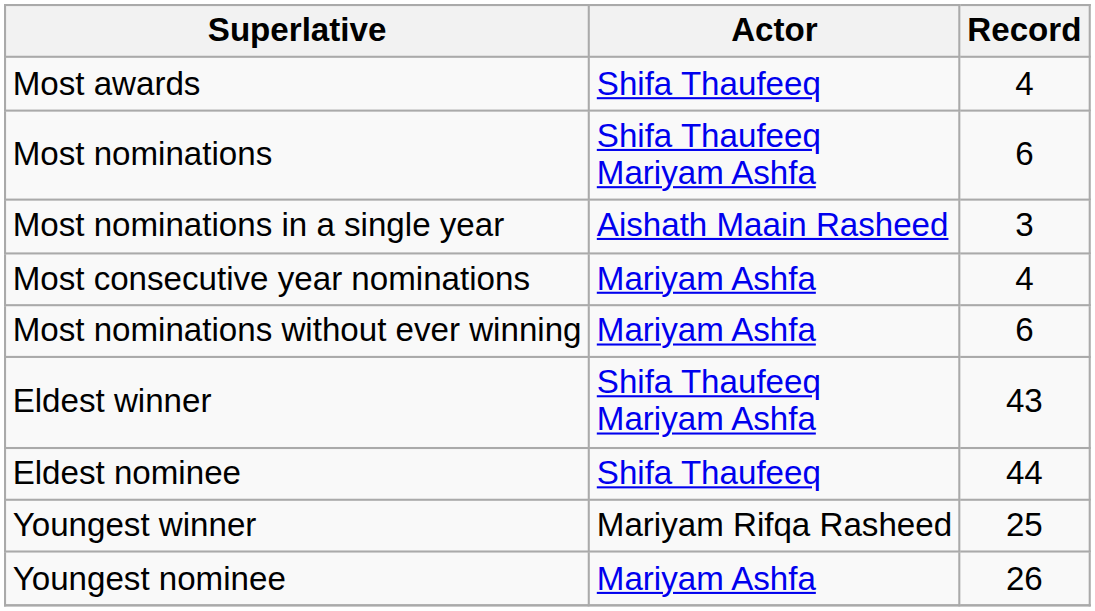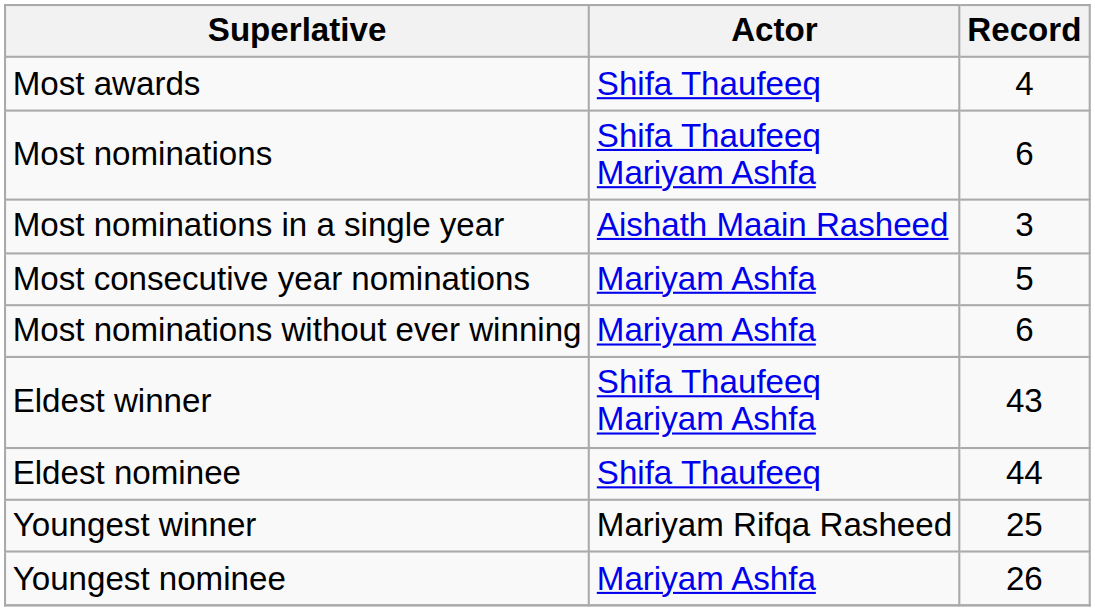 <table class="wikitable">
 <tr>
 <th>Superlative</th>
 <th>Actor</th>
 <th>Record</th>
 </tr>
 <tr>
 <td>Most awards</td>
 <td><a href='#'>Shifa Thaufeeq</a></td>
 <td style="text-align: center;">4</td>
 </tr>
 <tr>
 <td>Most nominations</td>
 <td><a href='#'>Shifa Thaufeeq</a><br><a href='#'>Mariyam Ashfa</a></td>
 <td style="text-align: center;">6</td>
 </tr>
 <tr>
 <td>Most nominations in a single year</td>
 <td><a href='#'>Aishath Maain Rasheed</a> </td>
 <td style="text-align: center;">3</td>
 </tr>
 <tr>
 <td>Most consecutive year nominations</td>
 <td><a href='#'>Mariyam Ashfa</a> </td>
-<td style="text-align: center;">4</td>
+<td style="text-align: center;">5</td>
 </tr>
 <tr>
 <td>Most nominations without ever winning</td>
 <td><a href='#'>Mariyam Ashfa</a></td>
 <td style="text-align: center;">6</td>
 </tr>
 <tr>
 <td>Eldest winner</td>
 <td><a href='#'>Shifa Thaufeeq</a><br><a href='#'>Mariyam Ashfa</a></td>
 <td style="text-align: center;">43</td>
 </tr>
 <tr>
 <td>Eldest nominee</td>
 <td><a href='#'>Shifa Thaufeeq</a> </td>
 <td style="text-align: center;">44</td>
 </tr>
 <tr>
 <td>Youngest winner</td>
 <td>Mariyam Rifqa Rasheed </td>
 <td style="text-align: center;">25</td>
 </tr>
 <tr>
 <td>Youngest nominee</td>
 <td><a href='#'>Mariyam Ashfa</a> </td>
 <td style="text-align: center;">26</td>
 </tr>
 <tr>
 </tr>
 </table>
